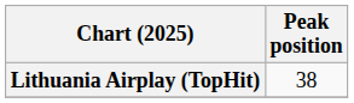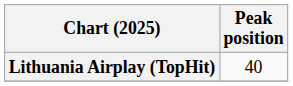 <table class="wikitable plainrowheaders" style="text-align:center">
 <tr>
 <th scope="col">Chart (2025)</th>
 <th scope="col">Peak<br>position</th>
 </tr>
 <tr>
 <th scope="row">Lithuania Airplay (TopHit)</th>
-<td>38</td>
+<td>40</td>
 </tr>
 <tr>
 </tr>
 </table>
